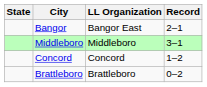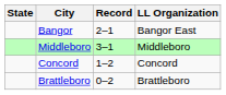 <table class="wikitable">
 <tr>
 <th>State</th>
 <th>City</th>
+<th>Record</th>
 <th>LL Organization</th>
-<th>Record</th>
 </tr>
 <tr>
 <td><strong></strong></td>
 <td><a href='#'>Bangor</a></td>
+<td>2–1</td>
 <td>Bangor East</td>
-<td>2–1</td>
 </tr>
 <tr bgcolor="bbffbb">
 <td><strong></strong></td>
 <td><a href='#'>Middleboro</a></td>
+<td>3–1</td>
 <td>Middleboro</td>
-<td>3–1</td>
 </tr>
 <tr>
 <td><strong></strong></td>
 <td><a href='#'>Concord</a></td>
+<td>1–2</td>
 <td>Concord</td>
-<td>1–2</td>
 </tr>
 <tr>
 <td><strong></strong></td>
 <td><a href='#'>Brattleboro</a></td>
+<td>0–2</td>
 <td>Brattleboro</td>
-<td>0–2</td>
 </tr>
 </table>
